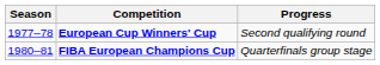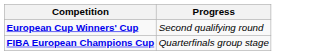 <table class="wikitable sortable">
 <tr>
-<th>Season</th>
 <th>Competition</th>
 <th>Progress</th>
 </tr>
 <tr>
-<td><a href='#'>1977–78</a></td>
 <td><strong><a href='#'>European Cup Winners' Cup</a></strong></td>
 <td><em>Second qualifying round</em></td>
 </tr>
 <tr>
-<td><a href='#'>1980–81</a></td>
 <td><strong><a href='#'>FIBA European Champions Cup</a></strong></td>
 <td><em>Quarterfinals group stage</em></td>
 </tr>
 </table>
